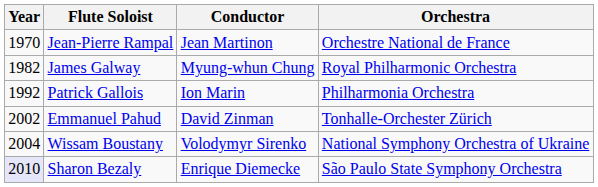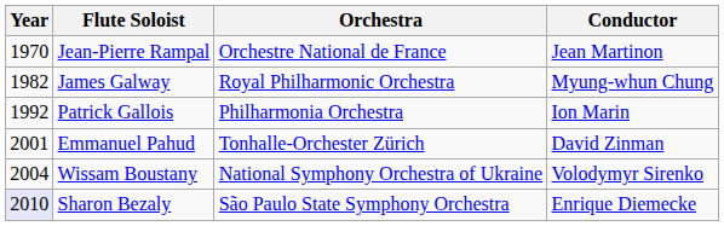 <table class="wikitable">
 <tr>
 <th>Year</th>
 <th>Flute Soloist</th>
+<th>Orchestra</th>
 <th>Conductor</th>
-<th>Orchestra</th>
 </tr>
 <tr>
 <td>1970</td>
 <td><a href='#'>Jean-Pierre Rampal</a></td>
+<td><a href='#'>Orchestre National de France</a></td>
 <td><a href='#'>Jean Martinon</a></td>
-<td><a href='#'>Orchestre National de France</a></td>
 </tr>
 <tr>
 <td>1982</td>
 <td><a href='#'>James Galway</a></td>
+<td><a href='#'>Royal Philharmonic Orchestra</a></td>
 <td><a href='#'>Myung-whun Chung</a></td>
-<td><a href='#'>Royal Philharmonic Orchestra</a></td>
 </tr>
 <tr>
 <td>1992</td>
 <td><a href='#'>Patrick Gallois</a></td>
+<td><a href='#'>Philharmonia Orchestra</a></td>
 <td><a href='#'>Ion Marin</a></td>
-<td><a href='#'>Philharmonia Orchestra</a></td>
 </tr>
 <tr>
-<td>2002</td>
+<td>2001</td>
 <td><a href='#'>Emmanuel Pahud</a></td>
+<td><a href='#'>Tonhalle-Orchester Zürich</a></td>
 <td><a href='#'>David Zinman</a></td>
-<td><a href='#'>Tonhalle-Orchester Zürich</a></td>
 </tr>
 <tr>
 <td>2004</td>
 <td><a href='#'>Wissam Boustany</a></td>
+<td><a href='#'>National Symphony Orchestra of Ukraine</a></td>
 <td><a href='#'>Volodymyr Sirenko</a></td>
-<td><a href='#'>National Symphony Orchestra of Ukraine</a></td>
 </tr>
 <tr>
 <td style="background: lavender;">2010</td>
 <td><a href='#'>Sharon Bezaly</a></td>
+<td><a href='#'>São Paulo State Symphony Orchestra</a></td>
 <td><a href='#'>Enrique Diemecke</a></td>
-<td><a href='#'>São Paulo State Symphony Orchestra</a></td>
 </tr>
 </table>
